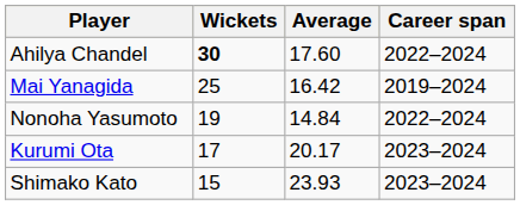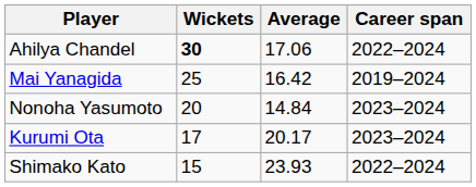 <table class="wikitable"  style="width: 400px;">
 <tr bgcolor=#bdb76b>
 <th>Player</th>
 <th>Wickets</th>
 <th>Average</th>
 <th>Career span</th>
 </tr>
 <tr>
 <td>Ahilya Chandel</td>
 <td><strong>30</strong></td>
-<td>17.60</td>
+<td>17.06</td>
 <td>2022–2024</td>
 </tr>
 <tr>
 <td><a href='#'>Mai Yanagida</a></td>
 <td>25</td>
 <td>16.42</td>
 <td>2019–2024</td>
 </tr>
 <tr>
 <td>Nonoha Yasumoto</td>
-<td>19</td>
+<td>20</td>
 <td>14.84</td>
-<td>2022–2024</td>
+<td>2023–2024</td>
 </tr>
 <tr>
 <td><a href='#'>Kurumi Ota</a></td>
 <td>17</td>
 <td>20.17</td>
 <td>2023–2024</td>
 </tr>
 <tr>
 <td>Shimako Kato</td>
 <td>15</td>
 <td>23.93</td>
-<td>2023–2024</td>
+<td>2022–2024</td>
 </tr>
 </table>
